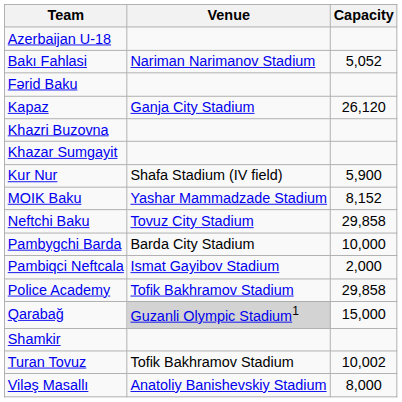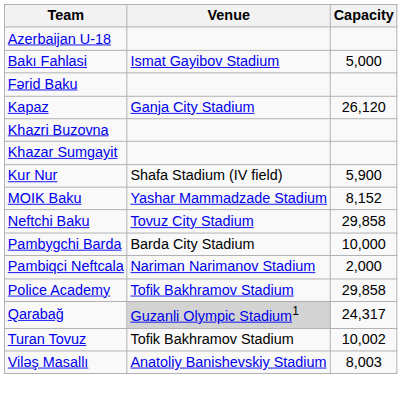 <table class="wikitable sortable">
 <tr>
 <th>Team</th>
 <th>Venue</th>
 <th>Capacity</th>
 </tr>
 <tr>
 <td><a href='#'>Azerbaijan U-18</a></td>
 <td></td>
 <td align="center"></td>
 </tr>
 <tr>
 <td><a href='#'>Bakı Fahlasi</a></td>
-<td><a href='#'>Nariman Narimanov Stadium</a></td>
-<td align="center">5,052</td>
+<td><a href='#'>Ismat Gayibov Stadium</a></td>
+<td align="center">5,000</td>
 </tr>
 <tr>
 <td><a href='#'>Fərid Baku</a></td>
 <td></td>
 <td align="center"></td>
 </tr>
 <tr>
 <td><a href='#'>Kapaz</a></td>
 <td><a href='#'>Ganja City Stadium</a></td>
 <td align="center">26,120</td>
 </tr>
 <tr>
 <td><a href='#'>Khazri Buzovna</a></td>
 <td></td>
 <td align="center"></td>
 </tr>
 <tr>
 <td><a href='#'>Khazar Sumgayit</a></td>
 <td></td>
 <td align="center"></td>
 </tr>
 <tr>
 <td><a href='#'>Kur Nur</a></td>
 <td>Shafa Stadium (IV field)</td>
 <td align="center">5,900</td>
 </tr>
 <tr>
 <td><a href='#'>MOIK Baku</a></td>
 <td><a href='#'>Yashar Mammadzade Stadium</a></td>
 <td align="center">8,152</td>
 </tr>
 <tr>
 <td><a href='#'>Neftchi Baku</a></td>
 <td><a href='#'>Tovuz City Stadium</a></td>
 <td align="center">29,858</td>
 </tr>
 <tr>
 <td><a href='#'>Pambygchi Barda</a></td>
 <td>Barda City Stadium</td>
 <td align="center">10,000</td>
 </tr>
 <tr>
 <td><a href='#'>Pambiqci Neftcala</a></td>
-<td><a href='#'>Ismat Gayibov Stadium</a></td>
+<td><a href='#'>Nariman Narimanov Stadium</a></td>
 <td align="center">2,000</td>
 </tr>
 <tr>
 <td><a href='#'>Police Academy</a></td>
 <td><a href='#'>Tofik Bakhramov Stadium</a></td>
 <td align="center">29,858</td>
 </tr>
 <tr>
 <td><a href='#'>Qarabağ</a></td>
 <td style="background: lightgrey;"><a href='#'>Guzanli Olympic Stadium</a><sup>1</sup></td>
-<td align="center">15,000</td>
-</tr>
-<tr>
-<td><a href='#'>Shamkir</a></td>
-<td></td>
-<td align="center"></td>
+<td align="center">24,317</td>
 </tr>
 <tr>
 <td><a href='#'>Turan Tovuz</a></td>
 <td>Tofik Bakhramov Stadium</td>
 <td align="center">10,002</td>
 </tr>
 <tr>
 <td><a href='#'>Viləş Masallı</a></td>
 <td><a href='#'>Anatoliy Banishevskiy Stadium</a></td>
-<td align="center">8,000</td>
+<td align="center">8,003</td>
 </tr>
 </table>
